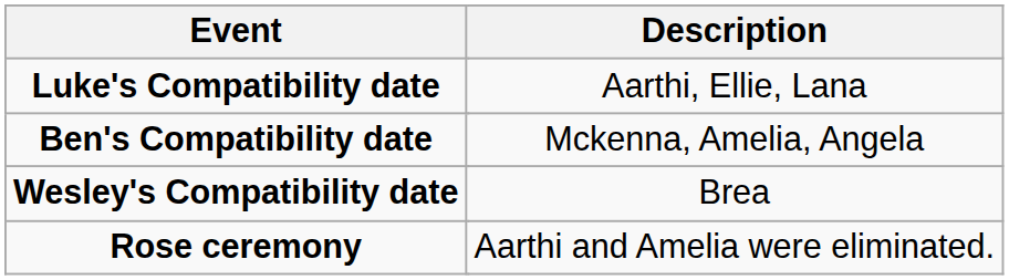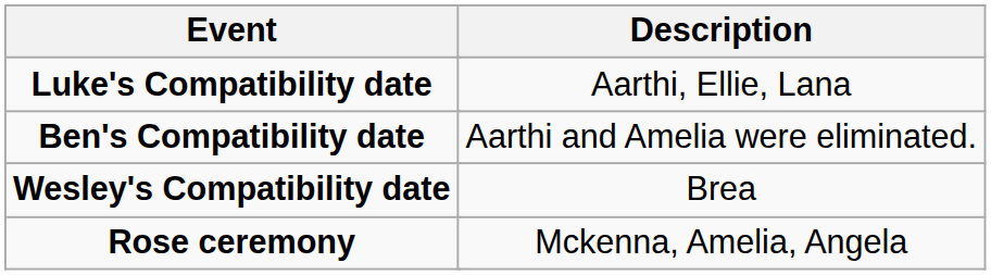 <table class="wikitable sortable" style="text-align:center;">
 <tr>
 <th colspan="2">Event</th>
 <th>Description</th>
 </tr>
 <tr>
 <td colspan="2"><strong>Luke's Compatibility date</strong></td>
 <td>Aarthi, Ellie, Lana</td>
 </tr>
 <tr>
 <td colspan="2"><strong>Ben's Compatibility date</strong></td>
-<td>Mckenna, Amelia, Angela</td>
+<td>Aarthi and Amelia were eliminated.</td>
 </tr>
 <tr>
 <td colspan="2"><strong>Wesley's Compatibility date</strong></td>
 <td>Brea</td>
 </tr>
 <tr>
 <td colspan="2"><strong>Rose ceremony</strong></td>
-<td>Aarthi and Amelia were eliminated.</td>
+<td>Mckenna, Amelia, Angela</td>
 </tr>
 </table>
